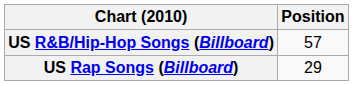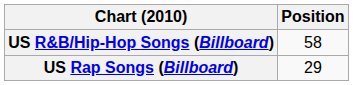 <table class="wikitable sortable plainrowheaders">
 <tr>
 <th scope="col">Chart (2010)</th>
 <th scope="col">Position</th>
 </tr>
 <tr>
 <th scope="row">US <a href='#'>R&B/Hip-Hop Songs</a> (<a href='#'><em>Billboard</em></a>)</th>
-<td style="text-align:center;">57</td>
+<td style="text-align:center;">58</td>
 </tr>
 <tr>
 <th scope="row">US <a href='#'>Rap Songs</a> (<a href='#'><em>Billboard</em></a>)</th>
 <td style="text-align:center;">29</td>
 </tr>
 </table>
